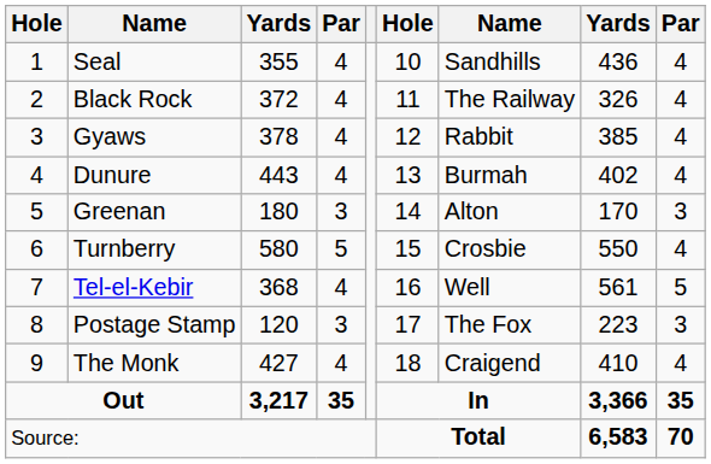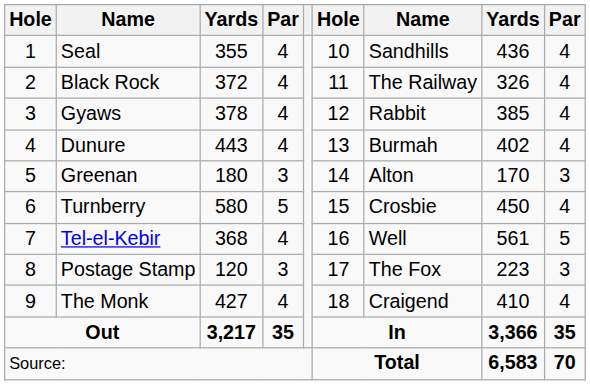 <table class=wikitable>
 <tr>
 <th>Hole</th>
 <th>Name</th>
 <th>Yards</th>
 <th>Par</th>
 <th></th>
 <th>Hole</th>
 <th>Name</th>
 <th>Yards</th>
 <th>Par</th>
 </tr>
 <tr>
 <td align=center>1</td>
 <td>Seal</td>
 <td align=center>355</td>
 <td align=center>4</td>
 <td rowspan=10></td>
 <td align=center>10</td>
 <td>Sandhills</td>
 <td align=center>436</td>
 <td align=center>4</td>
 </tr>
 <tr>
 <td align=center>2</td>
 <td>Black Rock</td>
 <td align=center>372</td>
 <td align=center>4</td>
 <td align=center>11</td>
 <td>The Railway</td>
 <td align=center>326</td>
 <td align=center>4</td>
 </tr>
 <tr>
 <td align=center>3</td>
 <td>Gyaws</td>
 <td align=center>378</td>
 <td align=center>4</td>
 <td align=center>12</td>
 <td>Rabbit</td>
 <td align=center>385</td>
 <td align=center>4</td>
 </tr>
 <tr>
 <td align=center>4</td>
 <td>Dunure</td>
 <td align=center>443</td>
 <td align=center>4</td>
 <td align=center>13</td>
 <td>Burmah</td>
 <td align=center>402</td>
 <td align=center>4</td>
 </tr>
 <tr>
 <td align=center>5</td>
 <td>Greenan</td>
 <td align=center>180</td>
 <td align=center>3</td>
 <td align=center>14</td>
 <td>Alton</td>
 <td align=center>170</td>
 <td align=center>3</td>
 </tr>
 <tr>
 <td align=center>6</td>
 <td>Turnberry</td>
 <td align=center>580</td>
 <td align=center>5</td>
 <td align=center>15</td>
 <td>Crosbie</td>
-<td align=center>550</td>
+<td align=center>450</td>
 <td align=center>4</td>
 </tr>
 <tr>
 <td align=center>7</td>
 <td><a href='#'>Tel-el-Kebir</a></td>
 <td align=center>368</td>
 <td align=center>4</td>
 <td align=center>16</td>
 <td>Well</td>
 <td align=center>561</td>
 <td align=center>5</td>
 </tr>
 <tr>
 <td align=center>8</td>
 <td>Postage Stamp</td>
 <td align=center>120</td>
 <td align=center>3</td>
 <td align=center>17</td>
 <td>The Fox</td>
 <td align=center>223</td>
 <td align=center>3</td>
 </tr>
 <tr>
 <td align=center>9</td>
 <td>The Monk</td>
 <td align=center>427</td>
 <td align=center>4</td>
 <td align=center>18</td>
 <td>Craigend</td>
 <td align=center>410</td>
 <td align=center>4</td>
 </tr>
 <tr>
 <td colspan=2 align=center><strong>Out</strong></td>
 <td align=center><strong>3,217</strong></td>
 <td align=center><strong>35</strong></td>
 <td colspan=2 align=center><strong>In</strong></td>
 <td align=center><strong>3,366</strong></td>
 <td align=center><strong>35</strong></td>
 </tr>
 <tr>
 <td colspan=5><small>Source:</small></td>
 <td colspan=2 align=center><strong>Total</strong></td>
 <td align=center><strong>6,583</strong></td>
 <td align=center><strong>70</strong></td>
 </tr>
 </table>
